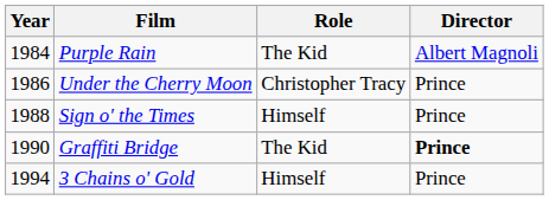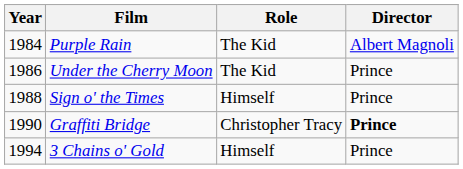 <table class="wikitable sortable">
 <tr>
 <th>Year</th>
 <th>Film</th>
 <th>Role</th>
 <th>Director</th>
 </tr>
 <tr>
 <td>1984</td>
 <td><em><a href='#'>Purple Rain</a></em></td>
 <td>The Kid</td>
 <td><a href='#'>Albert Magnoli</a></td>
 </tr>
 <tr>
 <td>1986</td>
 <td><em><a href='#'>Under the Cherry Moon</a></em></td>
-<td>Christopher Tracy</td>
+<td>The Kid</td>
 <td>Prince</td>
 </tr>
 <tr>
 <td>1988</td>
 <td><em><a href='#'>Sign o' the Times</a></em></td>
 <td>Himself</td>
 <td>Prince</td>
 </tr>
 <tr>
 <td>1990</td>
 <td><em><a href='#'>Graffiti Bridge</a></em></td>
-<td>The Kid</td>
+<td>Christopher Tracy</td>
 <td><strong>Prince</strong></td>
 </tr>
 <tr>
 <td>1994</td>
 <td><em><a href='#'>3 Chains o' Gold</a></em></td>
 <td>Himself</td>
 <td>Prince</td>
 </tr>
 </table>
